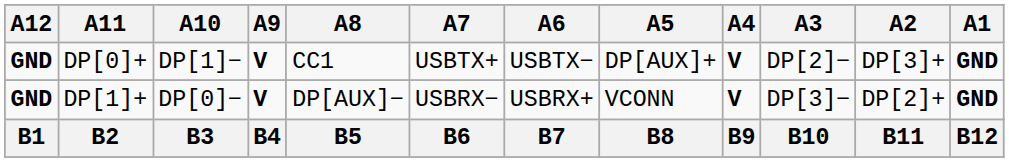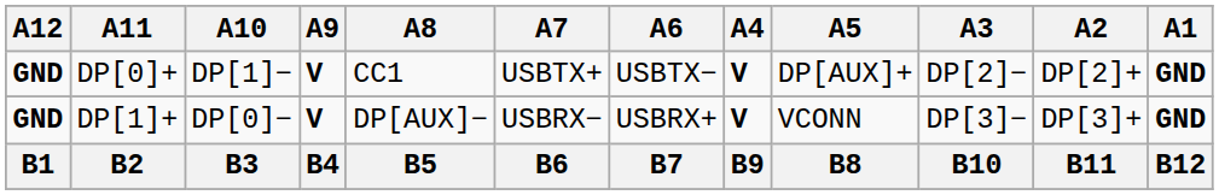 <table class="wikitable">
 <tr>
 <th>A12</th>
 <th>A11</th>
 <th>A10</th>
 <th>A9</th>
 <th>A8</th>
 <th>A7</th>
 <th>A6</th>
+<th>A4</th>
 <th>A5</th>
-<th>A4</th>
 <th>A3</th>
 <th>A2</th>
 <th>A1</th>
 </tr>
 <tr>
 <td><strong>GND</strong></td>
 <td>DP[0]+</td>
 <td>DP[1]−</td>
 <td><strong>V</strong></td>
 <td>CC1</td>
 <td>USBTX+</td>
 <td>USBTX−</td>
+<td><strong>V</strong></td>
 <td>DP[AUX]+</td>
-<td><strong>V</strong></td>
 <td>DP[2]−</td>
-<td>DP[3]+</td>
+<td>DP[2]+</td>
 <td><strong>GND</strong></td>
 </tr>
 <tr>
 <td><strong>GND</strong></td>
 <td>DP[1]+</td>
 <td>DP[0]−</td>
 <td><strong>V</strong></td>
 <td>DP[AUX]−</td>
 <td>USBRX−</td>
 <td>USBRX+</td>
+<td><strong>V</strong></td>
 <td>VCONN</td>
-<td><strong>V</strong></td>
 <td>DP[3]−</td>
-<td>DP[2]+</td>
+<td>DP[3]+</td>
 <td><strong>GND</strong></td>
 </tr>
 <tr>
 <th>B1</th>
 <th>B2</th>
 <th>B3</th>
 <th>B4</th>
 <th>B5</th>
 <th>B6</th>
 <th>B7</th>
+<th>B9</th>
 <th>B8</th>
-<th>B9</th>
 <th>B10</th>
 <th>B11</th>
 <th>B12</th>
 </tr>
 </table>
